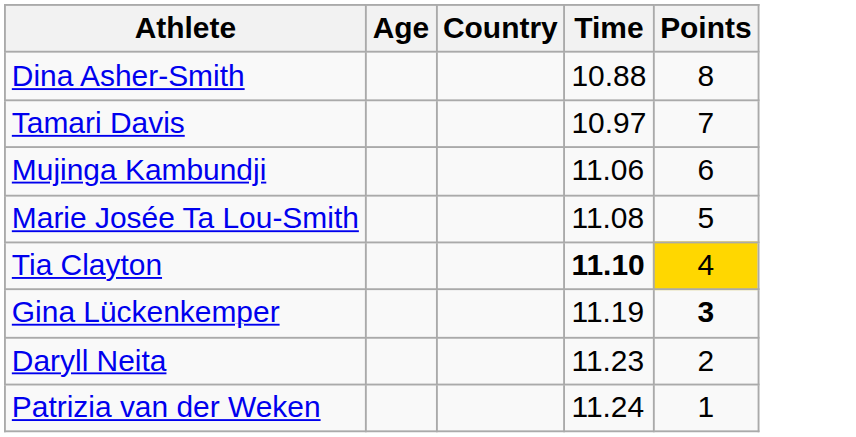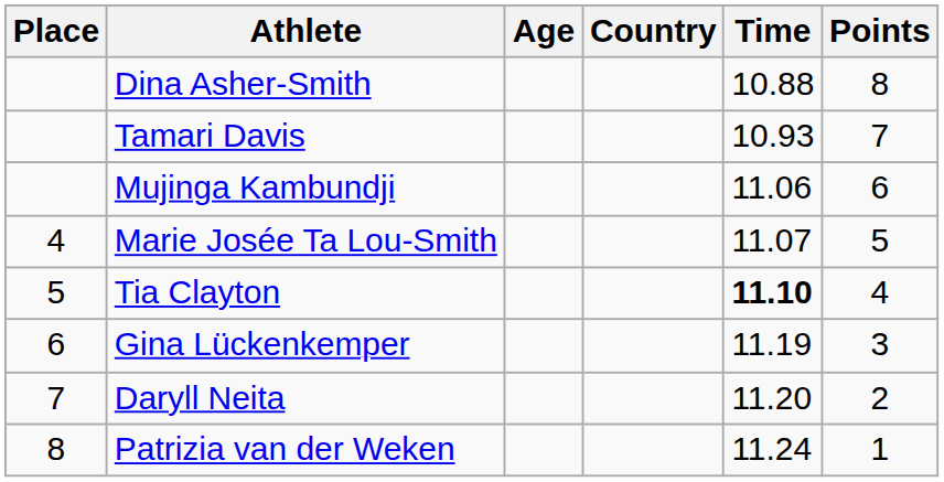 <table class="wikitable mw-datatable sortable">
 <tr>
+<th>Place</th>
 <th>Athlete</th>
 <th>Age</th>
 <th>Country</th>
 <th>Time</th>
 <th>Points</th>
 </tr>
 <tr>
+<td align=center></td>
 <td><a href='#'>Dina Asher-Smith</a></td>
 <td></td>
 <td></td>
 <td>10.88</td>
 <td align=center>8</td>
 </tr>
 <tr>
+<td align=center></td>
 <td><a href='#'>Tamari Davis</a></td>
 <td></td>
 <td></td>
-<td>10.97</td>
+<td>10.93</td>
 <td align=center>7</td>
 </tr>
 <tr>
+<td align=center></td>
 <td><a href='#'>Mujinga Kambundji</a></td>
 <td></td>
 <td></td>
 <td>11.06</td>
 <td align=center>6</td>
 </tr>
 <tr>
+<td align=center>4</td>
 <td><a href='#'>Marie Josée Ta Lou-Smith</a></td>
 <td></td>
 <td></td>
-<td>11.08</td>
+<td>11.07</td>
 <td align=center>5</td>
 </tr>
 <tr>
+<td align=center>5</td>
 <td><a href='#'>Tia Clayton</a></td>
 <td></td>
 <td></td>
 <td><strong>11.10</strong></td>
-<td align=center style="background: gold;">4</td>
+<td align=center>4</td>
 </tr>
 <tr>
+<td align=center>6</td>
 <td><a href='#'>Gina Lückenkemper</a></td>
 <td></td>
 <td></td>
 <td>11.19</td>
-<td align=center><strong>3</strong></td>
+<td align=center>3</td>
 </tr>
 <tr>
+<td align=center>7</td>
 <td><a href='#'>Daryll Neita</a></td>
 <td></td>
 <td></td>
-<td>11.23</td>
+<td>11.20</td>
 <td align=center>2</td>
 </tr>
 <tr>
+<td align=center>8</td>
 <td><a href='#'>Patrizia van der Weken</a></td>
 <td></td>
 <td></td>
 <td>11.24</td>
 <td align=center>1</td>
 </tr>
 </table>
